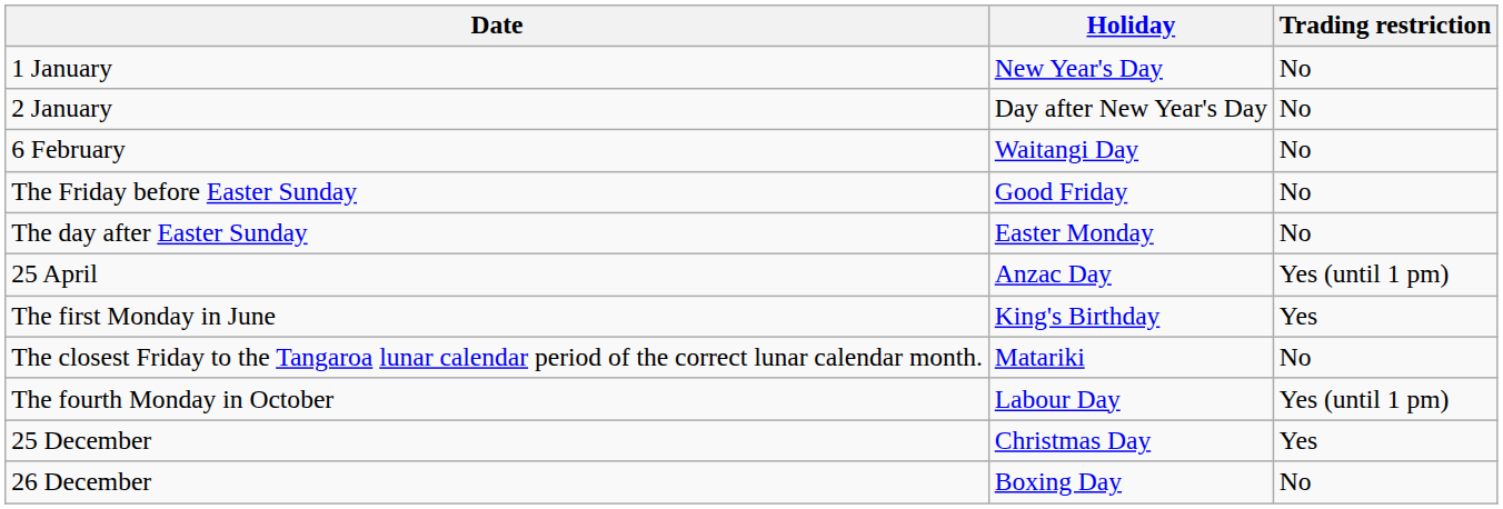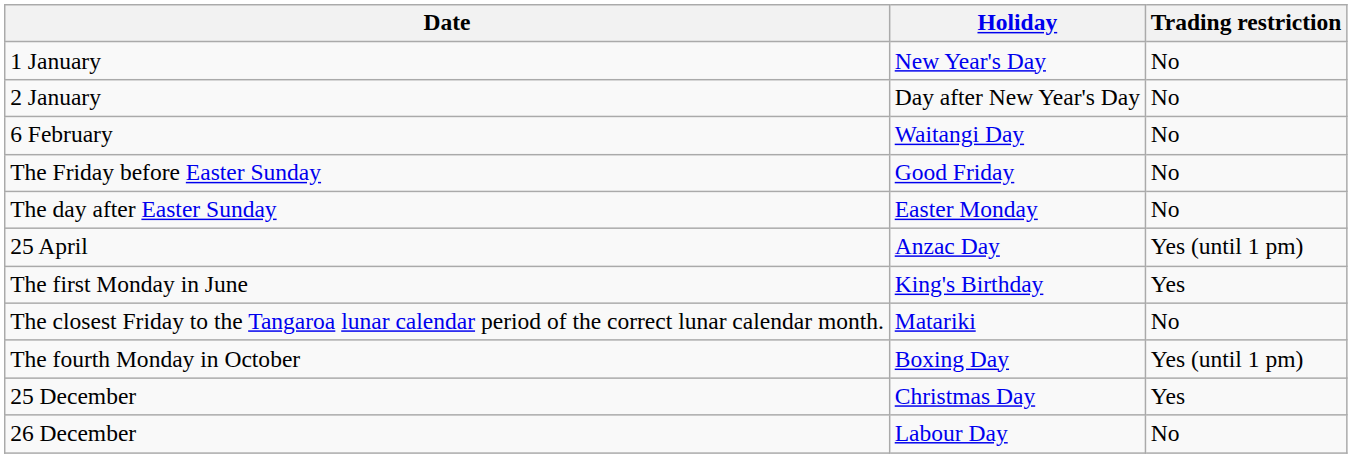 <table class="wikitable" border="1">
 <tr style=background:#efefef;>
 <th>Date</th>
 <th><a href='#'>Holiday</a></th>
 <th>Trading restriction</th>
 </tr>
 <tr>
 <td>1 January</td>
 <td><a href='#'>New Year's Day</a></td>
 <td>No</td>
 </tr>
 <tr>
 <td>2 January</td>
 <td>Day after New Year's Day</td>
 <td>No</td>
 </tr>
 <tr>
 <td>6 February</td>
 <td><a href='#'>Waitangi Day</a></td>
 <td>No</td>
 </tr>
 <tr>
 <td>The Friday before <a href='#'>Easter Sunday</a></td>
 <td><a href='#'>Good Friday</a></td>
 <td>No</td>
 </tr>
 <tr>
 <td>The day after <a href='#'>Easter Sunday</a></td>
 <td><a href='#'>Easter Monday</a></td>
 <td>No</td>
 </tr>
 <tr>
 <td>25 April</td>
 <td><a href='#'>Anzac Day</a></td>
 <td>Yes (until 1 pm)</td>
 </tr>
 <tr>
 <td>The first Monday in June</td>
 <td><a href='#'>King's Birthday</a></td>
 <td>Yes</td>
 </tr>
 <tr>
 <td>The closest Friday to the <a href='#'>Tangaroa</a> <a href='#'>lunar calendar</a> period of the correct lunar calendar month.</td>
 <td><a href='#'>Matariki</a></td>
 <td>No</td>
 </tr>
 <tr>
 <td>The fourth Monday in October</td>
-<td><a href='#'>Labour Day</a></td>
+<td><a href='#'>Boxing Day</a></td>
 <td>Yes (until 1 pm)</td>
 </tr>
 <tr>
 <td>25 December</td>
 <td><a href='#'>Christmas Day</a></td>
 <td>Yes</td>
 </tr>
 <tr>
 <td>26 December</td>
-<td><a href='#'>Boxing Day</a></td>
+<td><a href='#'>Labour Day</a></td>
 <td>No</td>
 </tr>
 </table>
